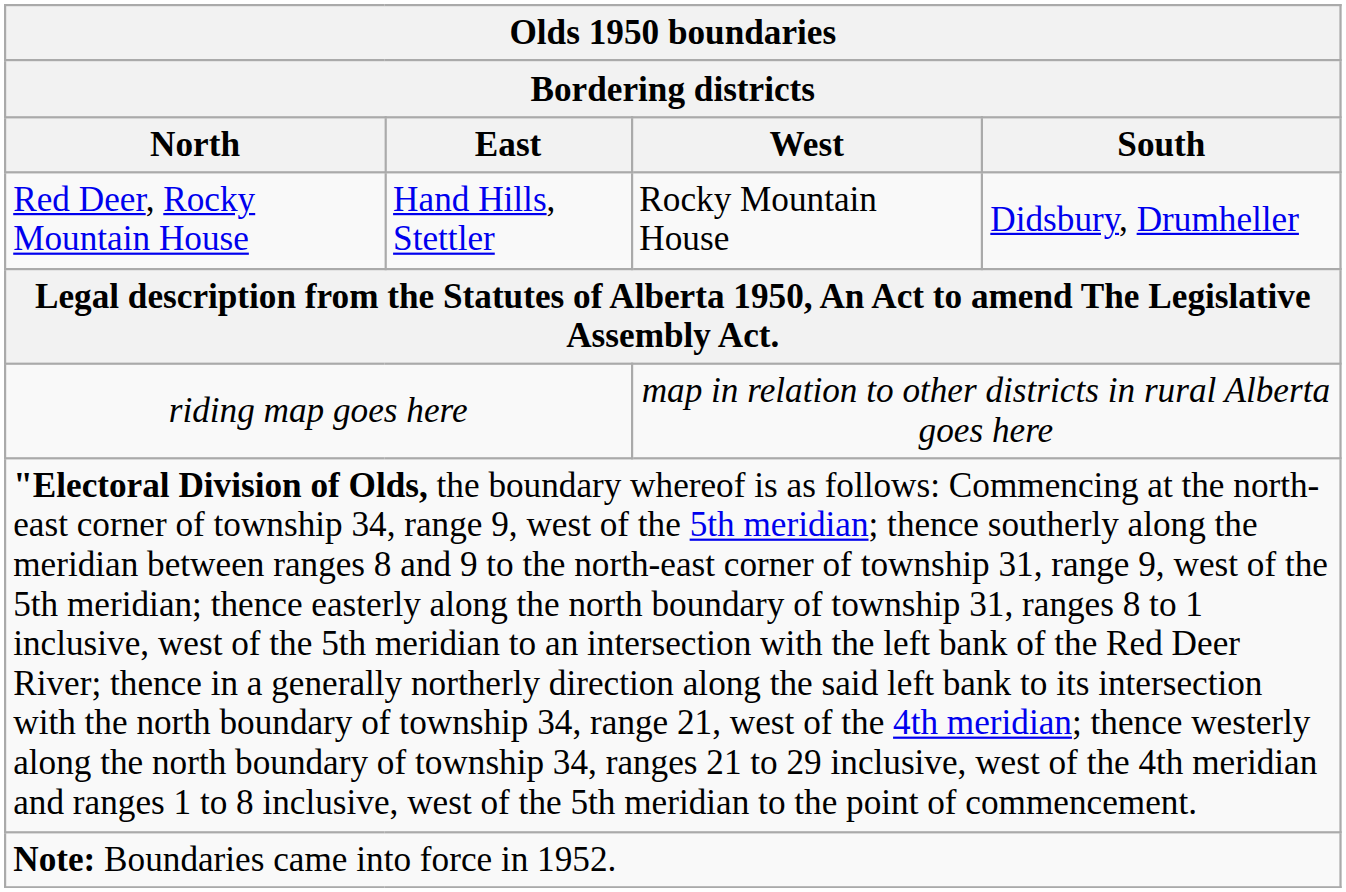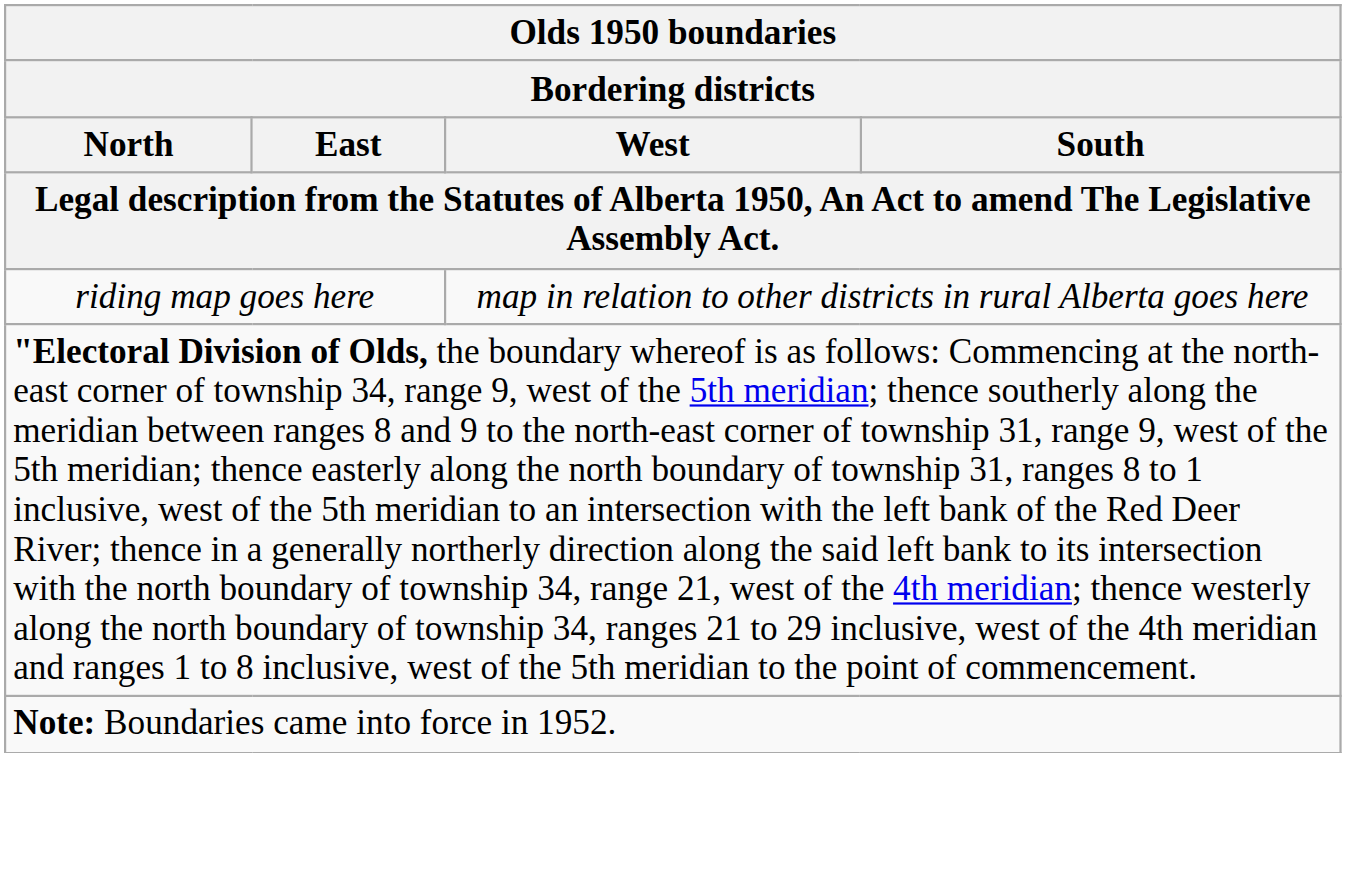 <table class="wikitable collapsible collapsed">
 <tr>
 <th colspan=4>Olds 1950 boundaries</th>
 </tr>
 <tr>
 <th colspan=4>Bordering districts</th>
 </tr>
 <tr>
 <th>North</th>
 <th>East</th>
 <th>West</th>
 <th>South</th>
-</tr>
-<tr>
-<td><a href='#'>Red Deer</a>, <a href='#'>Rocky Mountain House</a></td>
-<td><a href='#'>Hand Hills</a>, <a href='#'>Stettler</a></td>
-<td>Rocky Mountain House</td>
-<td><a href='#'>Didsbury</a>, <a href='#'>Drumheller</a></td>
 </tr>
 <tr>
 <th colspan=4>Legal description from the Statutes of Alberta 1950, An Act to amend The Legislative Assembly Act.</th>
 </tr>
 <tr>
 <td colspan=2 align=center><em>riding map goes here</em></td>
 <td colspan=2 align=center><em>map in relation to other districts in rural Alberta goes here</em></td>
 </tr>
 <tr>
 <td colspan=4><strong>"Electoral Division of Olds,</strong> the boundary whereof is as follows: Commencing at the north-east corner of township 34, range 9, west of the <a href='#'>5th meridian</a>; thence southerly along the meridian between ranges 8 and 9 to the north-east corner of township 31, range 9, west of the 5th meridian; thence easterly along the north boundary of township 31, ranges 8 to 1 inclusive, west of the 5th meridian to an intersection with the left bank of the Red Deer River; thence in a generally northerly direction along the said left bank to its intersection with the north boundary of township 34, range 21, west of the <a href='#'>4th meridian</a>; thence westerly along the north boundary of township 34, ranges 21 to 29 inclusive, west of the 4th meridian and ranges 1 to 8 inclusive, west of the 5th meridian to the point of commencement.</td>
 </tr>
 <tr>
 <td colspan=4><strong>Note:</strong> Boundaries came into force in 1952.</td>
 </tr>
 </table>
